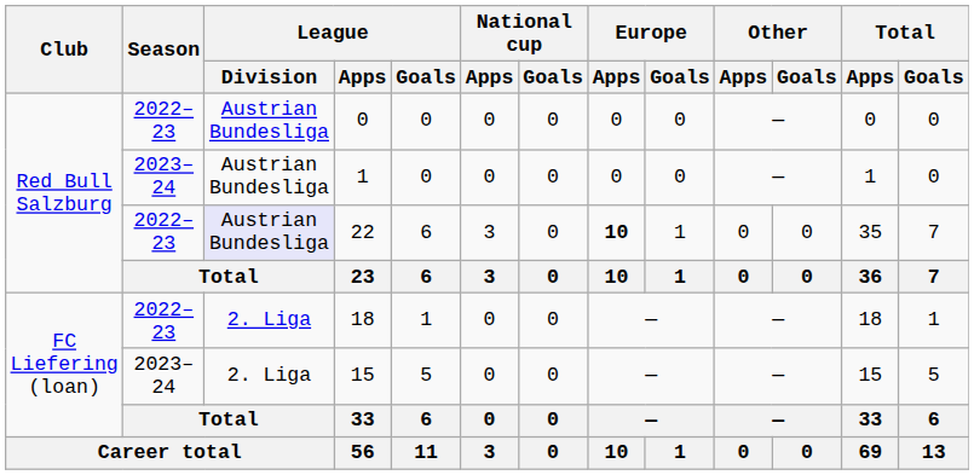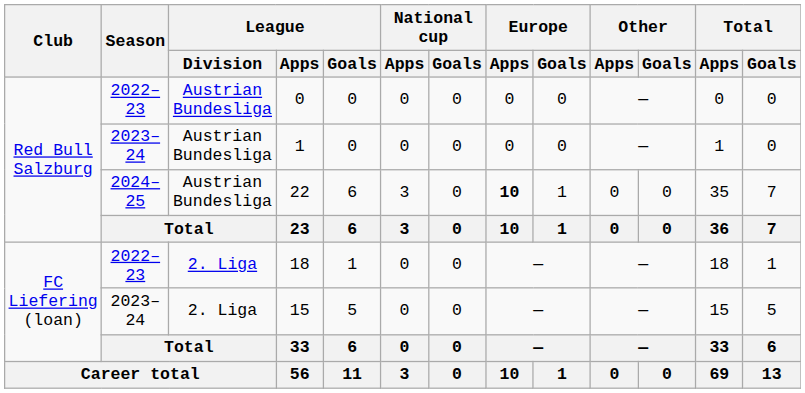 <table class="wikitable" style="text-align: center">
 <tr>
 <th rowspan="2">Club</th>
 <th rowspan="2">Season</th>
 <th colspan="3">League</th>
 <th colspan="2">National cup</th>
 <th colspan="2">Europe</th>
 <th colspan="2">Other</th>
 <th colspan="2">Total</th>
 </tr>
 <tr>
 <th>Division</th>
 <th>Apps</th>
 <th>Goals</th>
 <th>Apps</th>
 <th>Goals</th>
 <th>Apps</th>
 <th>Goals</th>
 <th>Apps</th>
 <th>Goals</th>
 <th>Apps</th>
 <th>Goals</th>
 </tr>
 <tr>
 <td rowspan="4"><a href='#'>Red Bull Salzburg</a></td>
 <td><a href='#'>2022–23</a></td>
 <td><a href='#'>Austrian Bundesliga</a></td>
 <td>0</td>
 <td>0</td>
 <td>0</td>
 <td>0</td>
 <td>0</td>
 <td>0</td>
 <td colspan="2">—</td>
 <td>0</td>
 <td>0</td>
 </tr>
 <tr>
 <td><a href='#'>2023–24</a></td>
 <td>Austrian Bundesliga</td>
 <td>1</td>
 <td>0</td>
 <td>0</td>
 <td>0</td>
 <td>0</td>
 <td>0</td>
 <td colspan="2">—</td>
 <td>1</td>
 <td>0</td>
 </tr>
 <tr>
-<td><a href='#'>2022–23</a></td>
-<td style="background: lavender;">Austrian Bundesliga</td>
+<td><a href='#'>2024–25</a></td>
+<td>Austrian Bundesliga</td>
 <td>22</td>
 <td>6</td>
 <td>3</td>
 <td>0</td>
 <td><strong>10</strong></td>
 <td>1</td>
 <td>0</td>
 <td>0</td>
 <td>35</td>
 <td>7</td>
 </tr>
 <tr>
 <th colspan="2">Total</th>
 <th>23</th>
 <th>6</th>
 <th>3</th>
 <th>0</th>
 <th>10</th>
 <th>1</th>
 <th>0</th>
 <th>0</th>
 <th>36</th>
 <th>7</th>
 </tr>
 <tr>
 <td rowspan="3"><a href='#'>FC Liefering</a> (loan)</td>
 <td><a href='#'>2022–23</a></td>
 <td><a href='#'>2. Liga</a></td>
 <td>18</td>
 <td>1</td>
 <td>0</td>
 <td>0</td>
 <td colspan="2">—</td>
 <td colspan="2">—</td>
 <td>18</td>
 <td>1</td>
 </tr>
 <tr>
 <td>2023–24</td>
 <td>2. Liga</td>
 <td>15</td>
 <td>5</td>
 <td>0</td>
 <td>0</td>
 <td colspan="2">—</td>
 <td colspan="2">—</td>
 <td>15</td>
 <td>5</td>
 </tr>
 <tr>
 <th colspan="2">Total</th>
 <th>33</th>
 <th>6</th>
 <th>0</th>
 <th>0</th>
 <th colspan="2">—</th>
 <th colspan="2">—</th>
 <th>33</th>
 <th>6</th>
 </tr>
 <tr>
 <th colspan="3">Career total</th>
 <th>56</th>
 <th>11</th>
 <th>3</th>
 <th>0</th>
 <th>10</th>
 <th>1</th>
 <th>0</th>
 <th>0</th>
 <th>69</th>
 <th>13</th>
 </tr>
 </table>
